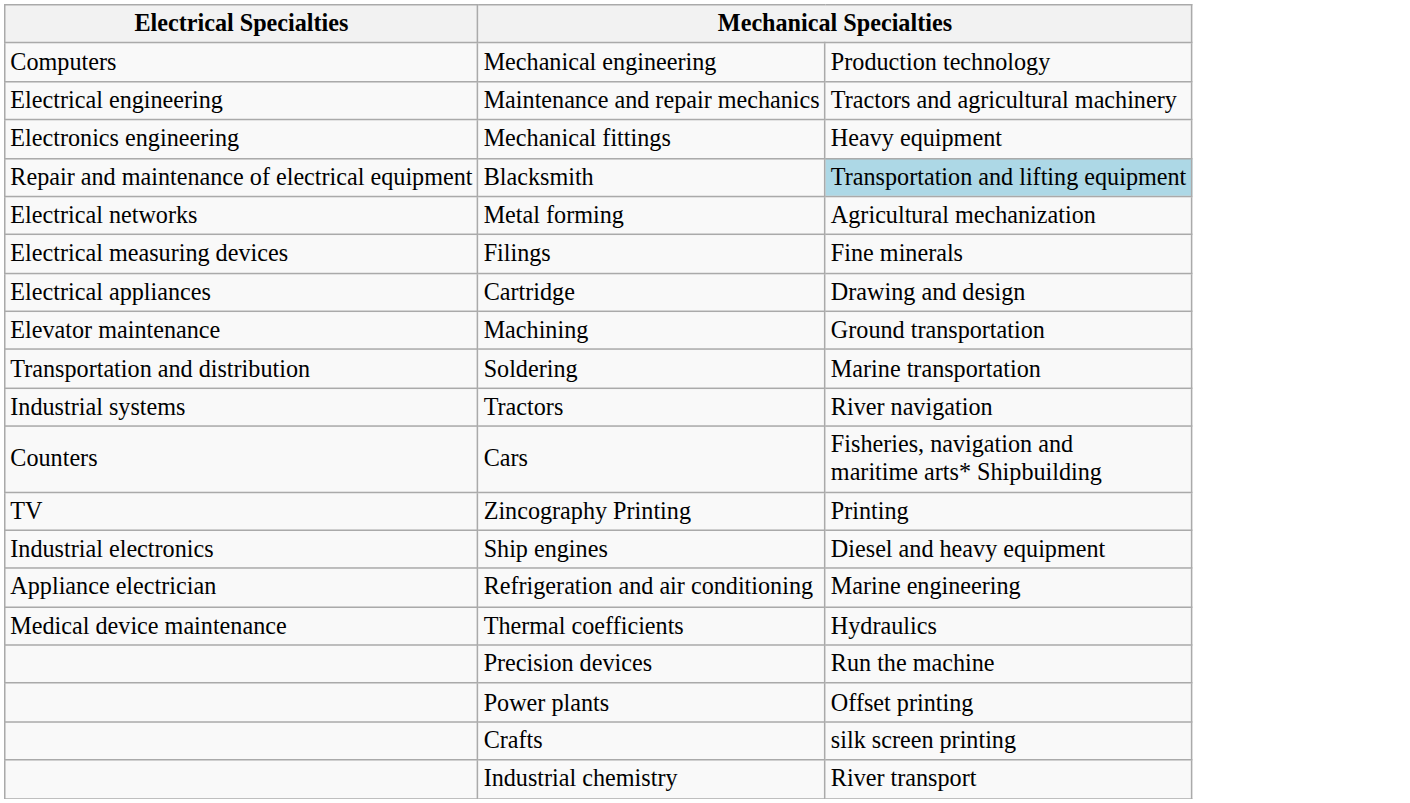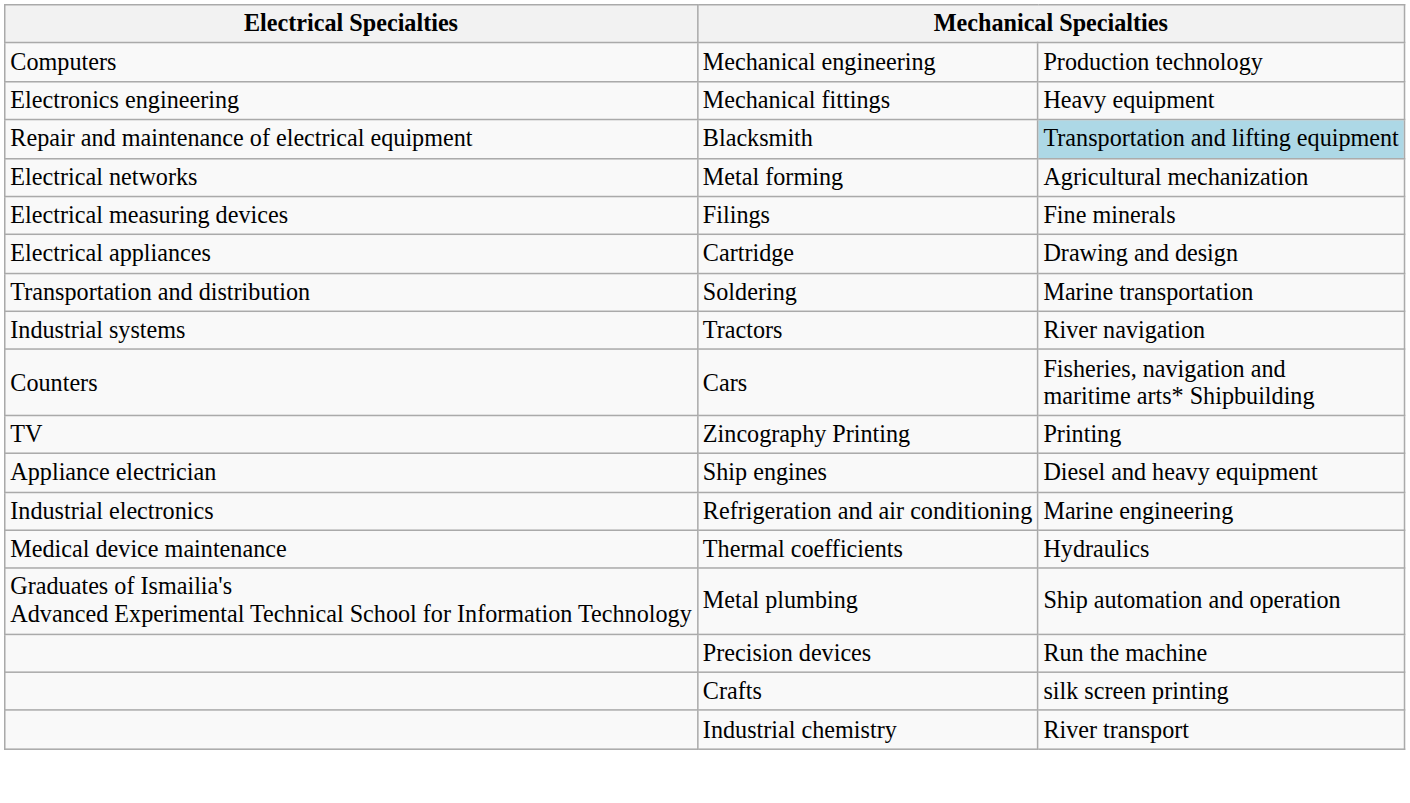 <table class="wikitable">
 <tr>
 <th>Electrical Specialties</th>
 <th colspan="2">Mechanical Specialties</th>
 </tr>
 <tr>
 <td>Computers</td>
 <td>Mechanical engineering</td>
 <td>Production technology</td>
-</tr>
-<tr>
-<td>Electrical engineering</td>
-<td>Maintenance and repair mechanics</td>
-<td>Tractors and agricultural machinery</td>
 </tr>
 <tr>
 <td>Electronics engineering</td>
 <td>Mechanical fittings</td>
 <td>Heavy equipment</td>
 </tr>
 <tr>
 <td>Repair and maintenance of electrical equipment</td>
 <td>Blacksmith</td>
 <td style="background: lightblue;">Transportation and lifting equipment</td>
 </tr>
 <tr>
 <td>Electrical networks</td>
 <td>Metal forming</td>
 <td>Agricultural mechanization</td>
 </tr>
 <tr>
 <td>Electrical measuring devices</td>
 <td>Filings</td>
 <td>Fine minerals</td>
 </tr>
 <tr>
 <td>Electrical appliances</td>
 <td>Cartridge</td>
 <td>Drawing and design</td>
 </tr>
 <tr>
-<td>Elevator maintenance</td>
-<td>Machining</td>
-<td>Ground transportation</td>
-</tr>
-<tr>
 <td>Transportation and distribution</td>
 <td>Soldering</td>
 <td>Marine transportation</td>
 </tr>
 <tr>
 <td>Industrial systems</td>
 <td>Tractors</td>
 <td>River navigation</td>
 </tr>
 <tr>
 <td>Counters</td>
 <td>Cars</td>
 <td>Fisheries, navigation and<br>maritime arts* Shipbuilding</td>
 </tr>
 <tr>
 <td>TV</td>
 <td>Zincography Printing</td>
 <td>Printing</td>
 </tr>
 <tr>
-<td>Industrial electronics</td>
+<td>Appliance electrician</td>
 <td>Ship engines</td>
 <td>Diesel and heavy equipment</td>
 </tr>
 <tr>
-<td>Appliance electrician</td>
+<td>Industrial electronics</td>
 <td>Refrigeration and air conditioning</td>
 <td>Marine engineering</td>
 </tr>
 <tr>
 <td>Medical device maintenance</td>
 <td>Thermal coefficients</td>
 <td>Hydraulics</td>
 </tr>
 <tr>
+<td>Graduates of Ismailia's<br>Advanced Experimental Technical School for Information Technology</td>
+<td>Metal plumbing</td>
+<td>Ship automation and operation</td>
+</tr>
+<tr>
 <td></td>
 <td>Precision devices</td>
 <td>Run the machine</td>
-</tr>
-<tr>
-<td></td>
-<td>Power plants</td>
-<td>Offset printing</td>
 </tr>
 <tr>
 <td></td>
 <td>Crafts</td>
 <td>silk screen printing</td>
 </tr>
 <tr>
 <td></td>
 <td>Industrial chemistry</td>
 <td>River transport</td>
 </tr>
 </table>
